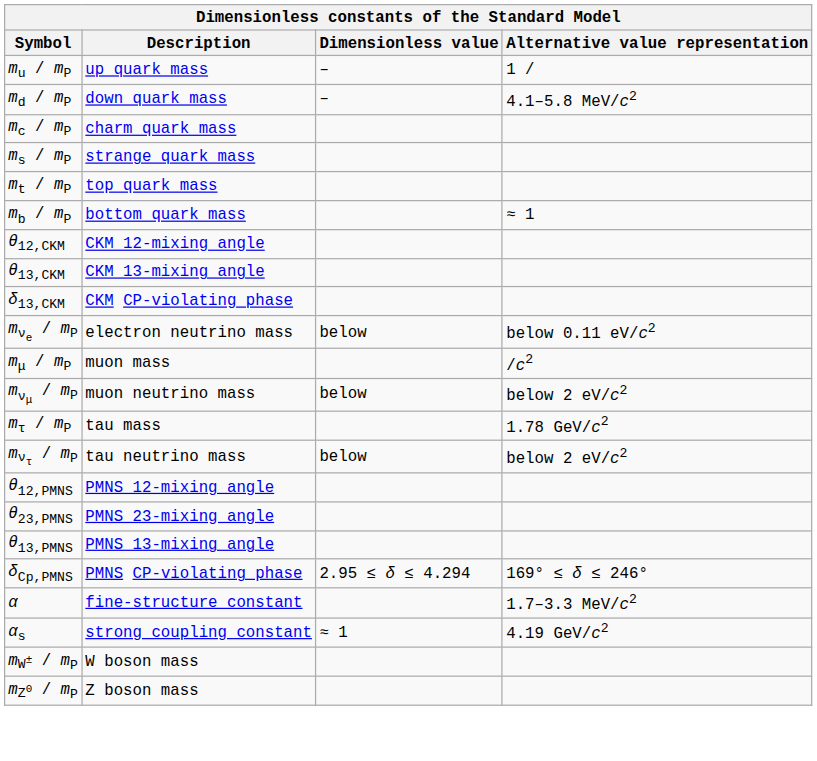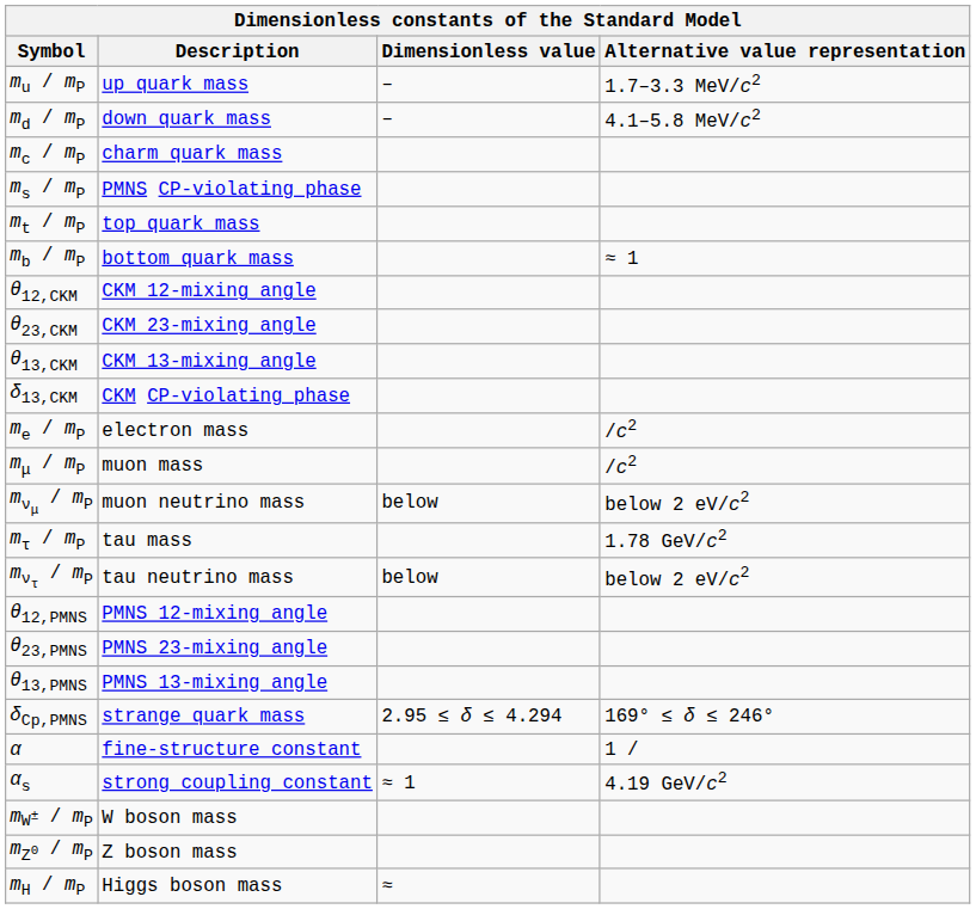 <table class="wikitable collapsible collapsed">
 <tr>
 <th colspan="4">Dimensionless constants of the Standard Model</th>
 </tr>
 <tr>
 <th>Symbol</th>
 <th>Description</th>
 <th>Dimensionless value</th>
 <th>Alternative value representation</th>
 </tr>
 <tr>
 <td><em>m</em><sub>u</sub> / <em>m</em><sub>P</sub></td>
 <td><a href='#'>up quark mass</a></td>
 <td> – </td>
-<td>1 / </td>
+<td>1.7–3.3 MeV/<em>c</em><sup>2</sup></td>
 </tr>
 <tr>
 <td><em>m</em><sub>d</sub> / <em>m</em><sub>P</sub></td>
 <td><a href='#'>down quark mass</a></td>
 <td> – </td>
 <td>4.1–5.8 MeV/<em>c</em><sup>2</sup></td>
 </tr>
 <tr>
 <td><em>m</em><sub>c</sub> / <em>m</em><sub>P</sub></td>
 <td><a href='#'>charm quark mass</a></td>
 <td></td>
 <td></td>
 </tr>
 <tr>
 <td><em>m</em><sub>s</sub> / <em>m</em><sub>P</sub></td>
-<td><a href='#'>strange quark mass</a></td>
+<td><a href='#'>PMNS</a> <a href='#'>CP-violating phase</a></td>
 <td></td>
 <td></td>
 </tr>
 <tr>
 <td><em>m</em><sub>t</sub> / <em>m</em><sub>P</sub></td>
 <td><a href='#'>top quark mass</a></td>
 <td></td>
 <td></td>
 </tr>
 <tr>
 <td><em>m</em><sub>b</sub> / <em>m</em><sub>P</sub></td>
 <td><a href='#'>bottom quark mass</a></td>
 <td></td>
 <td>≈ 1</td>
 </tr>
 <tr>
 <td><em>θ</em><sub>12,CKM</sub></td>
 <td><a href='#'>CKM 12-mixing angle</a></td>
 <td></td>
 <td></td>
 </tr>
 <tr>
+<td><em>θ</em><sub>23,CKM</sub></td>
+<td><a href='#'>CKM 23-mixing angle</a></td>
+<td></td>
+<td></td>
+</tr>
+<tr>
 <td><em>θ</em><sub>13,CKM</sub></td>
 <td><a href='#'>CKM 13-mixing angle</a></td>
 <td></td>
 <td></td>
 </tr>
 <tr>
 <td><em>δ</em><sub>13,CKM</sub></td>
 <td><a href='#'>CKM</a> <a href='#'>CP-violating phase</a></td>
 <td></td>
 <td></td>
 </tr>
 <tr>
-<td><em>m</em><sub>ν<sub>e</sub></sub> / <em>m</em><sub>P</sub></td>
-<td>electron neutrino mass</td>
-<td>below </td>
-<td>below 0.11 eV/<em>c</em><sup>2</sup></td>
+<td><em>m</em><sub>e</sub> / <em>m</em><sub>P</sub></td>
+<td>electron mass</td>
+<td></td>
+<td>/<em>c</em><sup>2</sup></td>
 </tr>
 <tr>
 <td><em>m</em><sub>μ</sub> / <em>m</em><sub>P</sub></td>
 <td>muon mass</td>
 <td></td>
 <td>/<em>c</em><sup>2</sup></td>
 </tr>
 <tr>
 <td><em>m</em><sub>ν<sub>μ</sub></sub> / <em>m</em><sub>P</sub></td>
 <td>muon neutrino mass</td>
 <td>below </td>
 <td>below 2 eV/<em>c</em><sup>2</sup></td>
 </tr>
 <tr>
 <td><em>m</em><sub>τ</sub> / <em>m</em><sub>P</sub></td>
 <td>tau mass</td>
 <td></td>
 <td>1.78 GeV/<em>c</em><sup>2</sup></td>
 </tr>
 <tr>
 <td><em>m</em><sub>ν<sub>τ</sub></sub> / <em>m</em><sub>P</sub></td>
 <td>tau neutrino mass</td>
 <td>below </td>
 <td>below 2 eV/<em>c</em><sup>2</sup></td>
 </tr>
 <tr>
 <td><em>θ</em><sub>12,PMNS</sub></td>
 <td><a href='#'>PMNS 12-mixing angle</a></td>
 <td></td>
 <td></td>
 </tr>
 <tr>
 <td><em>θ</em><sub>23,PMNS</sub></td>
 <td><a href='#'>PMNS 23-mixing angle</a></td>
 <td></td>
 <td></td>
 </tr>
 <tr>
 <td><em>θ</em><sub>13,PMNS</sub></td>
 <td><a href='#'>PMNS 13-mixing angle</a></td>
 <td></td>
 <td></td>
 </tr>
 <tr>
 <td><em>δ</em><sub>Cp,PMNS</sub></td>
-<td><a href='#'>PMNS</a> <a href='#'>CP-violating phase</a></td>
+<td><a href='#'>strange quark mass</a></td>
 <td>2.95 ≤ <em>δ</em> ≤ 4.294</td>
 <td>169° ≤ <em>δ</em> ≤ 246°</td>
 </tr>
 <tr>
 <td><em>α</em></td>
 <td><a href='#'>fine-structure constant</a></td>
 <td></td>
-<td>1.7–3.3 MeV/<em>c</em><sup>2</sup></td>
+<td>1 / </td>
 </tr>
 <tr>
 <td><em>α</em><sub>s</sub></td>
 <td><a href='#'>strong coupling constant</a></td>
 <td>≈ 1</td>
 <td>4.19 GeV/<em>c</em><sup>2</sup></td>
 </tr>
 <tr>
 <td><em>m</em><sub>W<sup>±</sup></sub> / <em>m</em><sub>P</sub></td>
 <td>W boson mass</td>
 <td></td>
 <td></td>
 </tr>
 <tr>
 <td><em>m</em><sub>Z<sup>0</sup></sub> / <em>m</em><sub>P</sub></td>
 <td>Z boson mass</td>
 <td></td>
 <td></td>
 </tr>
+<tr>
+<td><em>m</em><sub>H</sub> / <em>m</em><sub>P</sub></td>
+<td>Higgs boson mass</td>
+<td>≈ </td>
+<td></td>
+</tr>
 </table>
